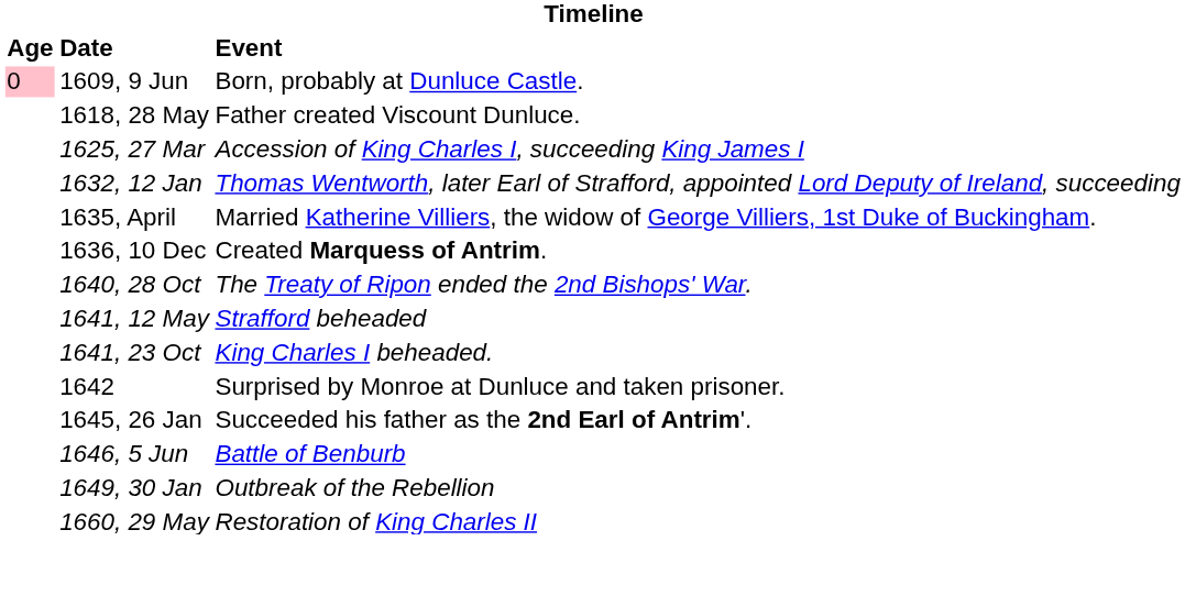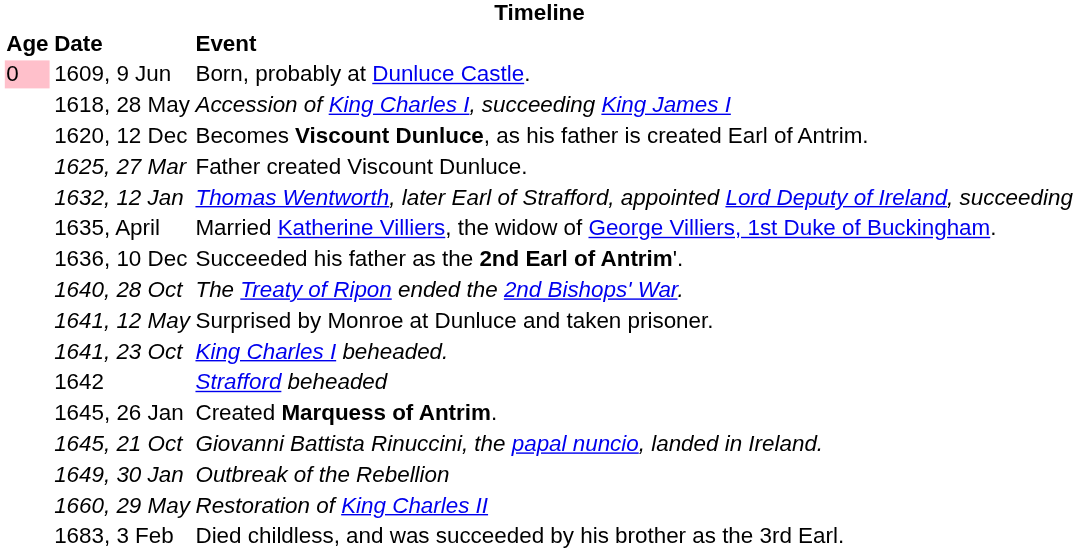 <table>
 <tr>
 <th colspan=3>Timeline</th>
 </tr>
 <tr>
 <th align="left">Age</th>
 <th align="left">Date</th>
 <th align="left">Event</th>
 </tr>
 <tr>
 <td style="background: pink;">0</td>
 <td>1609, 9 Jun</td>
 <td>Born, probably at <a href='#'>Dunluce Castle</a>.</td>
 </tr>
 <tr>
 <td></td>
 <td>1618, 28 May</td>
-<td>Father created Viscount Dunluce.</td>
+<td><em>Accession of <a href='#'>King Charles I</a>, succeeding <a href='#'>King James I</a></em></td>
+</tr>
+<tr>
+<td></td>
+<td>1620, 12 Dec</td>
+<td>Becomes <strong>Viscount Dunluce</strong>, as his father is created Earl of Antrim.</td>
 </tr>
 <tr>
 <td></td>
 <td><em>1625, 27 Mar</em></td>
-<td><em>Accession of <a href='#'>King Charles I</a>, succeeding <a href='#'>King James I</a></em></td>
+<td>Father created Viscount Dunluce.</td>
 </tr>
 <tr>
 <td></td>
 <td><em>1632, 12 Jan</em></td>
 <td><em><a href='#'>Thomas Wentworth</a>, later Earl of Strafford, appointed <a href='#'>Lord Deputy of Ireland</a>, succeeding </em></td>
 </tr>
 <tr>
 <td></td>
 <td>1635, April</td>
 <td>Married <a href='#'>Katherine Villiers</a>, the widow of <a href='#'>George Villiers, 1st Duke of Buckingham</a>.</td>
 </tr>
 <tr>
 <td></td>
 <td>1636, 10 Dec</td>
-<td>Created <strong>Marquess of Antrim</strong>.</td>
+<td>Succeeded his father as the <strong>2nd Earl of Antrim</strong>'.</td>
 </tr>
 <tr>
 <td></td>
 <td><em>1640, 28 Oct</em></td>
 <td><em>The <a href='#'>Treaty of Ripon</a> ended the <a href='#'>2nd Bishops' War</a>.</em></td>
 </tr>
 <tr>
 <td></td>
 <td><em>1641, 12 May</em></td>
-<td><em><a href='#'>Strafford</a> beheaded</em></td>
+<td>Surprised by Monroe at Dunluce and taken prisoner.</td>
 </tr>
 <tr>
 <td></td>
 <td><em>1641, 23 Oct</em></td>
 <td><em><a href='#'>King Charles I</a> beheaded.</em></td>
 </tr>
 <tr>
 <td></td>
 <td>1642</td>
-<td>Surprised by Monroe at Dunluce and taken prisoner.</td>
+<td><em><a href='#'>Strafford</a> beheaded</em></td>
 </tr>
 <tr>
 <td></td>
 <td>1645, 26 Jan</td>
-<td>Succeeded his father as the <strong>2nd Earl of Antrim</strong>'.</td>
+<td>Created <strong>Marquess of Antrim</strong>.</td>
 </tr>
 <tr>
 <td></td>
-<td><em>1646, 5 Jun</em></td>
-<td><em><a href='#'>Battle of Benburb</a></em></td>
+<td><em>1645, 21 Oct</em></td>
+<td><em>Giovanni Battista Rinuccini, the <a href='#'>papal nuncio</a>, landed in Ireland.</em></td>
 </tr>
 <tr>
 <td></td>
 <td><em>1649, 30 Jan</em></td>
 <td><em>Outbreak of the Rebellion</em></td>
 </tr>
 <tr>
 <td></td>
 <td><em>1660, 29 May</em></td>
 <td><em>Restoration of <a href='#'>King Charles II</a></em></td>
 </tr>
+<tr>
+<td></td>
+<td>1683, 3 Feb</td>
+<td>Died childless, and was succeeded by his brother as the 3rd Earl.</td>
+</tr>
 </table>
